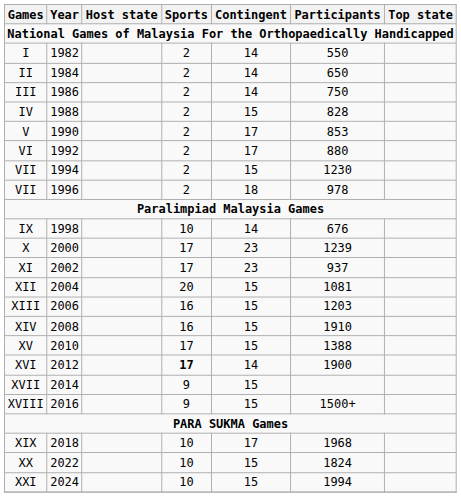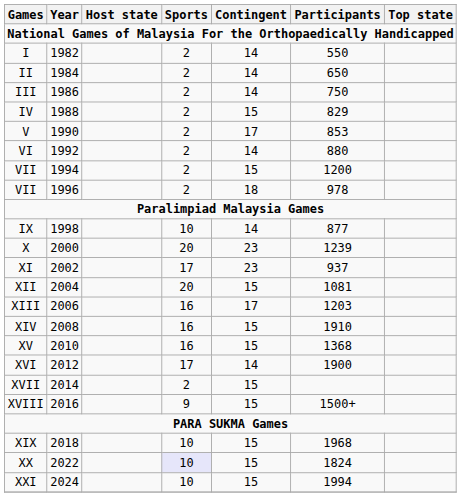 <table class="wikitable sortable" style="font-size:100%; text-align:center;">
 <tr>
 <th>Games</th>
 <th>Year</th>
 <th>Host state</th>
 <th>Sports</th>
 <th>Contingent</th>
 <th>Participants</th>
 <th>Top state</th>
 </tr>
 <tr>
 <td colspan="7"><strong>National Games of Malaysia For the Orthopaedically Handicapped</strong></td>
 </tr>
 <tr>
 <td>I</td>
 <td>1982</td>
 <td></td>
 <td>2</td>
 <td>14</td>
 <td>550</td>
 <td></td>
 </tr>
 <tr>
 <td>II</td>
 <td>1984</td>
 <td></td>
 <td>2</td>
 <td>14</td>
 <td>650</td>
 <td></td>
 </tr>
 <tr>
 <td>III</td>
 <td>1986</td>
 <td></td>
 <td>2</td>
 <td>14</td>
 <td>750</td>
 <td></td>
 </tr>
 <tr>
 <td>IV</td>
 <td>1988</td>
 <td></td>
 <td>2</td>
 <td>15</td>
-<td>828</td>
+<td>829</td>
 <td></td>
 </tr>
 <tr>
 <td>V</td>
 <td>1990</td>
 <td></td>
 <td>2</td>
 <td>17</td>
 <td>853</td>
 <td></td>
 </tr>
 <tr>
 <td>VI</td>
 <td>1992</td>
 <td></td>
 <td>2</td>
-<td>17</td>
+<td>14</td>
 <td>880</td>
 <td></td>
 </tr>
 <tr>
 <td>VII</td>
 <td>1994</td>
 <td></td>
 <td>2</td>
 <td>15</td>
-<td>1230</td>
+<td>1200</td>
 <td></td>
 </tr>
 <tr>
 <td>VII</td>
 <td>1996</td>
 <td></td>
 <td>2</td>
 <td>18</td>
 <td>978</td>
 <td></td>
 </tr>
 <tr>
 <td colspan="7"><strong>Paralimpiad Malaysia Games</strong></td>
 </tr>
 <tr>
 <td>IX</td>
 <td>1998</td>
 <td></td>
 <td>10</td>
 <td>14</td>
-<td>676</td>
+<td>877</td>
 <td></td>
 </tr>
 <tr>
 <td>X</td>
 <td>2000</td>
 <td></td>
-<td>17</td>
+<td>20</td>
 <td>23</td>
 <td>1239</td>
 <td></td>
 </tr>
 <tr>
 <td>XI</td>
 <td>2002</td>
 <td></td>
 <td>17</td>
 <td>23</td>
 <td>937</td>
 <td></td>
 </tr>
 <tr>
 <td>XII</td>
 <td>2004</td>
 <td></td>
 <td>20</td>
 <td>15</td>
 <td>1081</td>
 <td></td>
 </tr>
 <tr>
 <td>XIII</td>
 <td>2006</td>
 <td></td>
 <td>16</td>
-<td>15</td>
+<td>17</td>
 <td>1203</td>
 <td></td>
 </tr>
 <tr>
 <td>XIV</td>
 <td>2008</td>
 <td></td>
 <td>16</td>
 <td>15</td>
 <td>1910</td>
 <td></td>
 </tr>
 <tr>
 <td>XV</td>
 <td>2010</td>
 <td></td>
-<td>17</td>
+<td>16</td>
 <td>15</td>
-<td>1388</td>
+<td>1368</td>
 <td></td>
 </tr>
 <tr>
 <td>XVI</td>
 <td>2012</td>
 <td></td>
-<td><strong>17</strong></td>
+<td>17</td>
 <td>14</td>
 <td>1900</td>
 <td></td>
 </tr>
 <tr>
 <td>XVII</td>
 <td>2014</td>
 <td></td>
-<td>9</td>
+<td>2</td>
 <td>15</td>
 <td></td>
 <td></td>
 </tr>
 <tr>
 <td>XVIII</td>
 <td>2016</td>
 <td></td>
 <td>9</td>
 <td>15</td>
 <td>1500+</td>
 <td></td>
 </tr>
 <tr>
 <td colspan="7"><strong>PARA SUKMA Games</strong></td>
 </tr>
 <tr>
 <td>XIX</td>
 <td>2018</td>
 <td></td>
 <td>10</td>
-<td>17</td>
+<td>15</td>
 <td>1968</td>
 <td></td>
 </tr>
 <tr>
 <td>XX</td>
 <td>2022</td>
 <td></td>
-<td>10</td>
+<td style="background: lavender;">10</td>
 <td>15</td>
 <td>1824</td>
 <td></td>
 </tr>
 <tr>
 <td>XXI</td>
 <td>2024</td>
 <td></td>
 <td>10</td>
 <td>15</td>
 <td>1994</td>
 <td></td>
 </tr>
 <tr>
 </tr>
 </table>
